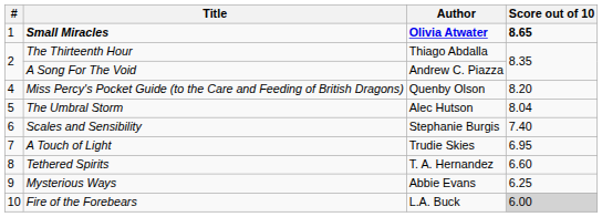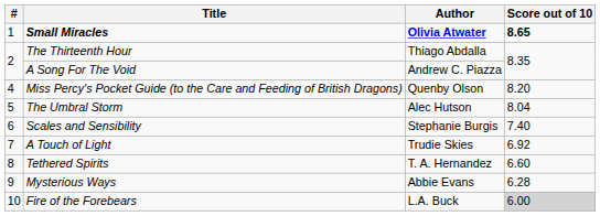 <table class="wikitable">
 <tr>
 <th>#</th>
 <th>Title</th>
 <th>Author</th>
 <th>Score out of 10</th>
 </tr>
 <tr>
 <td>1</td>
 <td><strong><em>Small Miracles</em></strong></td>
 <td><strong><a href='#'>Olivia Atwater</a></strong></td>
 <td><strong>8.65</strong></td>
 </tr>
 <tr>
 <td rowspan=2>2</td>
 <td><em>The Thirteenth Hour</em></td>
 <td>Thiago Abdalla</td>
 <td rowspan=2>8.35</td>
 </tr>
 <tr>
 <td><em>A Song For The Void</em></td>
 <td>Andrew C. Piazza</td>
 </tr>
 <tr>
 <td>4</td>
 <td><em>Miss Percy's Pocket Guide (to the Care and Feeding of British Dragons)</em></td>
 <td>Quenby Olson</td>
 <td>8.20</td>
 </tr>
 <tr>
 <td>5</td>
 <td><em>The Umbral Storm</em></td>
 <td>Alec Hutson</td>
 <td>8.04</td>
 </tr>
 <tr>
 <td>6</td>
 <td><em>Scales and Sensibility</em></td>
 <td>Stephanie Burgis</td>
 <td>7.40</td>
 </tr>
 <tr>
 <td>7</td>
 <td><em>A Touch of Light</em></td>
 <td>Trudie Skies</td>
-<td>6.95</td>
+<td>6.92</td>
 </tr>
 <tr>
 <td>8</td>
 <td><em>Tethered Spirits</em></td>
 <td>T. A. Hernandez</td>
 <td>6.60</td>
 </tr>
 <tr>
 <td>9</td>
 <td><em>Mysterious Ways</em></td>
 <td>Abbie Evans</td>
-<td>6.25</td>
+<td>6.28</td>
 </tr>
 <tr>
 <td>10</td>
 <td><em>Fire of the Forebears</em></td>
 <td>L.A. Buck</td>
 <td style="background: lightgrey;">6.00</td>
 </tr>
 </table>
